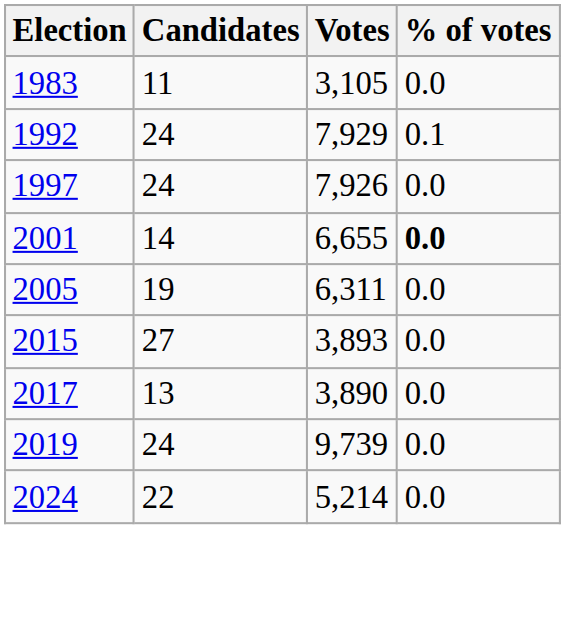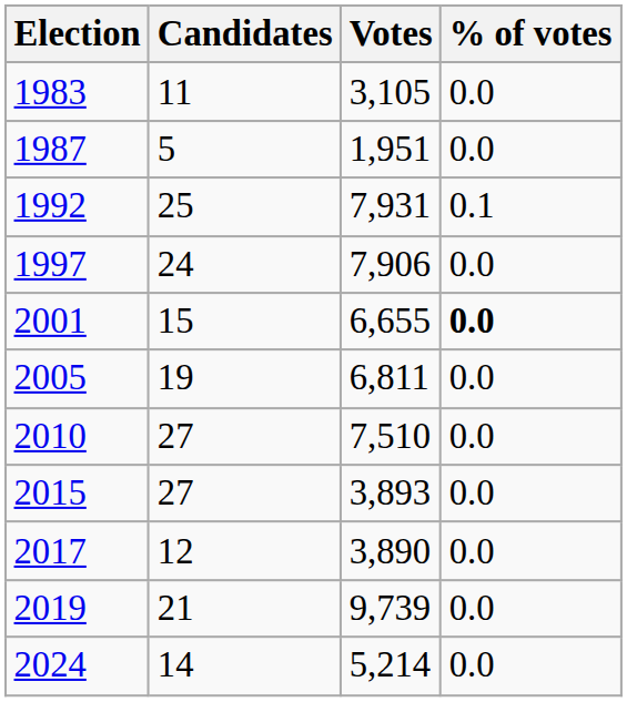 <table class="wikitable">
 <tr>
 <th>Election</th>
 <th>Candidates</th>
 <th>Votes</th>
 <th>% of votes</th>
 </tr>
 <tr>
 <td><a href='#'>1983</a></td>
 <td>11</td>
 <td>3,105</td>
 <td>0.0</td>
 </tr>
 <tr>
+<td><a href='#'>1987</a></td>
+<td>5</td>
+<td>1,951</td>
+<td>0.0</td>
+</tr>
+<tr>
 <td><a href='#'>1992</a></td>
-<td>24</td>
-<td>7,929</td>
+<td>25</td>
+<td>7,931</td>
 <td>0.1</td>
 </tr>
 <tr>
 <td><a href='#'>1997</a></td>
 <td>24</td>
-<td>7,926</td>
+<td>7,906</td>
 <td>0.0</td>
 </tr>
 <tr>
 <td><a href='#'>2001</a></td>
-<td>14</td>
+<td>15</td>
 <td>6,655</td>
 <td><strong>0.0</strong></td>
 </tr>
 <tr>
 <td><a href='#'>2005</a></td>
 <td>19</td>
-<td>6,311</td>
+<td>6,811</td>
+<td>0.0</td>
+</tr>
+<tr>
+<td><a href='#'>2010</a></td>
+<td>27</td>
+<td>7,510</td>
 <td>0.0</td>
 </tr>
 <tr>
 <td><a href='#'>2015</a></td>
 <td>27</td>
 <td>3,893</td>
 <td>0.0</td>
 </tr>
 <tr>
 <td><a href='#'>2017</a></td>
-<td>13</td>
+<td>12</td>
 <td>3,890</td>
 <td>0.0</td>
 </tr>
 <tr>
 <td><a href='#'>2019</a></td>
-<td>24</td>
+<td>21</td>
 <td>9,739</td>
 <td>0.0</td>
 </tr>
 <tr>
 <td><a href='#'>2024</a></td>
-<td>22</td>
+<td>14</td>
 <td>5,214</td>
 <td>0.0</td>
 </tr>
 </table>
